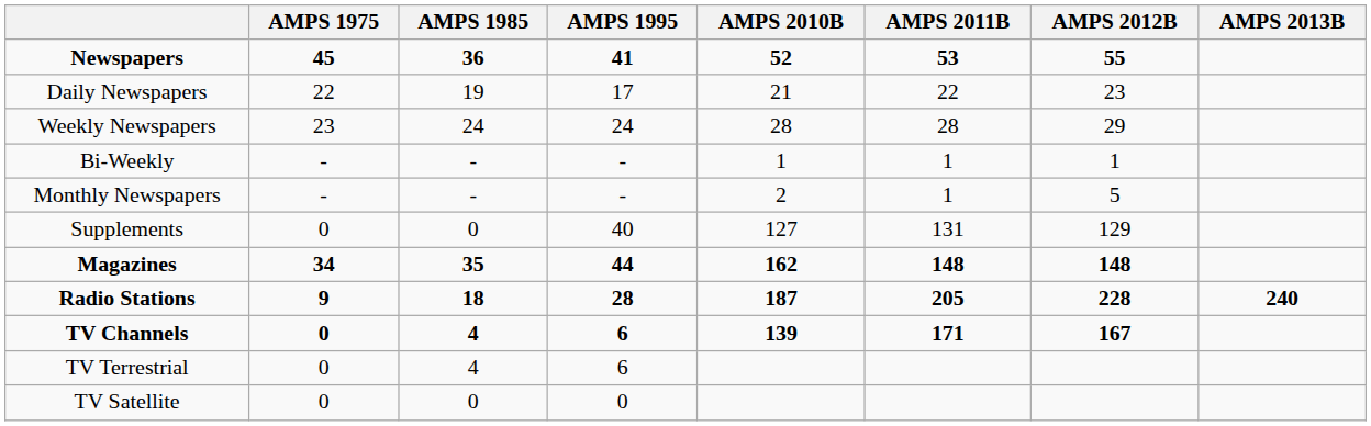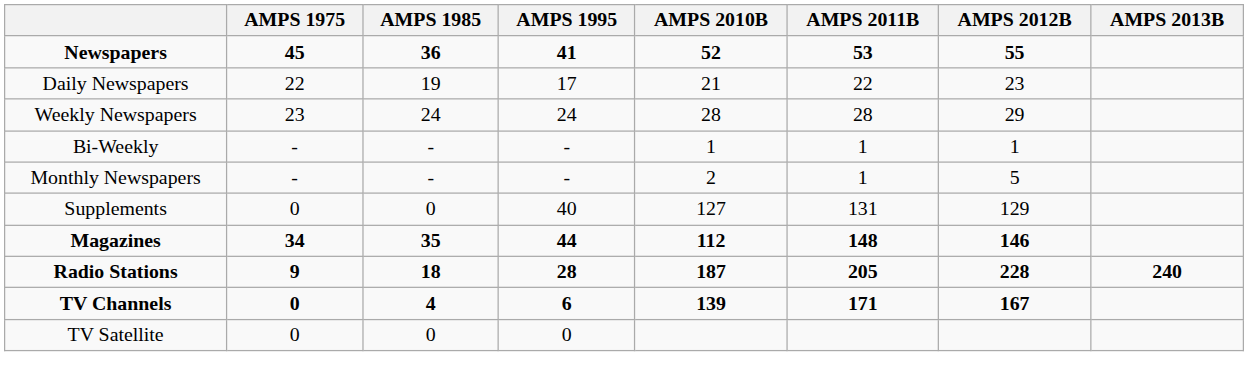 <table class="wikitable sortable" style="text-align:center; width:1000px; height:250px;">
 <tr>
 <th></th>
 <th>AMPS 1975</th>
 <th>AMPS 1985</th>
 <th>AMPS 1995</th>
 <th>AMPS 2010B</th>
 <th>AMPS 2011B</th>
 <th>AMPS 2012B</th>
 <th>AMPS 2013B</th>
 </tr>
 <tr>
 <td><strong>Newspapers</strong></td>
 <td><strong>45</strong></td>
 <td><strong>36</strong></td>
 <td><strong>41</strong></td>
 <td><strong>52</strong></td>
 <td><strong>53</strong></td>
 <td><strong>55</strong></td>
 <td></td>
 </tr>
 <tr>
 <td>Daily Newspapers</td>
 <td>22</td>
 <td>19</td>
 <td>17</td>
 <td>21</td>
 <td>22</td>
 <td>23</td>
 <td></td>
 </tr>
 <tr>
 <td>Weekly Newspapers</td>
 <td>23</td>
 <td>24</td>
 <td>24</td>
 <td>28</td>
 <td>28</td>
 <td>29</td>
 <td></td>
 </tr>
 <tr>
 <td>Bi-Weekly</td>
 <td>-</td>
 <td>-</td>
 <td>-</td>
 <td>1</td>
 <td>1</td>
 <td>1</td>
 <td></td>
 </tr>
 <tr>
 <td>Monthly Newspapers</td>
 <td>-</td>
 <td>-</td>
 <td>-</td>
 <td>2</td>
 <td>1</td>
 <td>5</td>
 <td></td>
 </tr>
 <tr>
 <td>Supplements</td>
 <td>0</td>
 <td>0</td>
 <td>40</td>
 <td>127</td>
 <td>131</td>
 <td>129</td>
 <td></td>
 </tr>
 <tr>
 <td><strong>Magazines</strong></td>
 <td><strong>34</strong></td>
 <td><strong>35</strong></td>
 <td><strong>44</strong></td>
-<td><strong>162</strong></td>
+<td><strong>112</strong></td>
 <td><strong>148</strong></td>
-<td><strong>148</strong></td>
+<td><strong>146</strong></td>
 <td></td>
 </tr>
 <tr>
 <td><strong>Radio Stations</strong></td>
 <td><strong>9</strong></td>
 <td><strong>18</strong></td>
 <td><strong>28</strong></td>
 <td><strong>187</strong></td>
 <td><strong>205</strong></td>
 <td><strong>228</strong></td>
 <td><strong>240</strong></td>
 </tr>
 <tr>
 <td><strong>TV Channels</strong></td>
 <td><strong>0</strong></td>
 <td><strong>4</strong></td>
 <td><strong>6</strong></td>
 <td><strong>139</strong></td>
 <td><strong>171</strong></td>
 <td><strong>167</strong></td>
 <td></td>
 </tr>
 <tr>
-<td>TV Terrestrial</td>
-<td>0</td>
-<td>4</td>
-<td>6</td>
-<td></td>
-<td></td>
-<td></td>
-<td></td>
-</tr>
-<tr>
 <td>TV Satellite</td>
 <td>0</td>
 <td>0</td>
 <td>0</td>
 <td></td>
 <td></td>
 <td></td>
 <td></td>
 </tr>
 </table>
